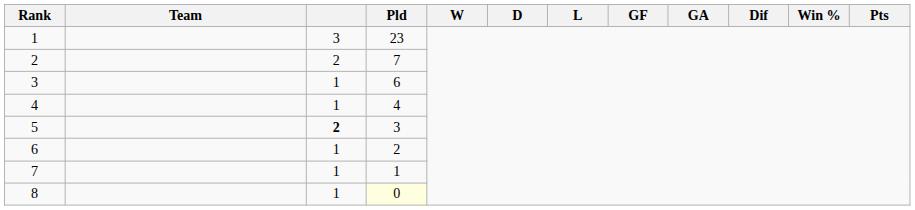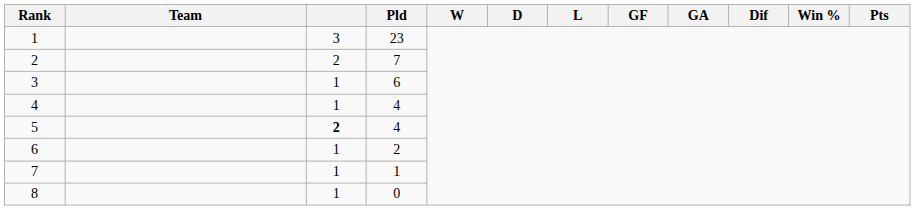 <table class="wikitable sortable" width=65% style="text-align:center">
 <tr>
 <th width=5%>Rank</th>
 <th width=20%>Team</th>
 <th width=5%></th>
 <th width=5%>Pld</th>
 <th width=5%>W</th>
 <th width=5%>D</th>
 <th width=5%>L</th>
 <th width=5%>GF</th>
 <th width=5%>GA</th>
 <th width=5%>Dif</th>
 <th width=5%>Win %</th>
 <th width=5%>Pts</th>
 </tr>
 <tr>
 <td>1</td>
 <td style="text-align:left;"></td>
 <td>3<br></td>
 <td>23</td>
 </tr>
 <tr>
 <td>2</td>
 <td style="text-align:left;"></td>
 <td>2<br></td>
 <td>7</td>
 </tr>
 <tr>
 <td>3</td>
 <td style="text-align:left;"></td>
 <td>1<br></td>
 <td>6</td>
 </tr>
 <tr>
 <td>4</td>
 <td style="text-align:left;"></td>
 <td>1<br></td>
 <td>4</td>
 </tr>
 <tr>
 <td>5</td>
 <td style="text-align:left;"></td>
 <td><strong>2<br></strong></td>
-<td>3</td>
+<td>4</td>
 </tr>
 <tr>
 <td>6</td>
 <td style="text-align:left;"></td>
 <td>1<br></td>
 <td>2</td>
 </tr>
 <tr>
 <td>7</td>
 <td style="text-align:left;"></td>
 <td>1<br></td>
 <td>1</td>
 </tr>
 <tr>
 <td>8</td>
 <td style="text-align:left;"></td>
 <td>1<br></td>
-<td style="background: lightyellow;">0</td>
+<td>0</td>
 </tr>
 </table>
